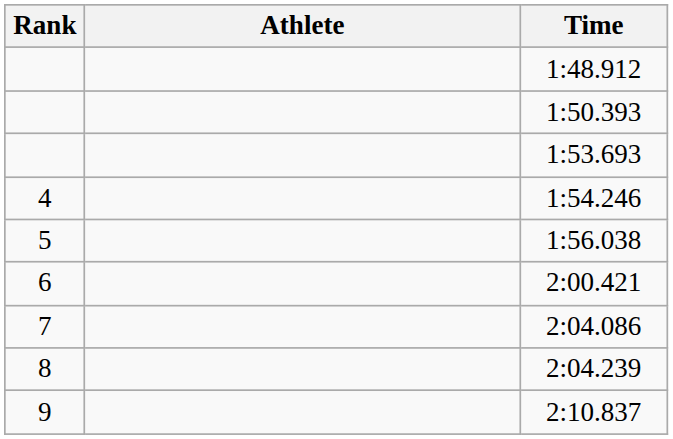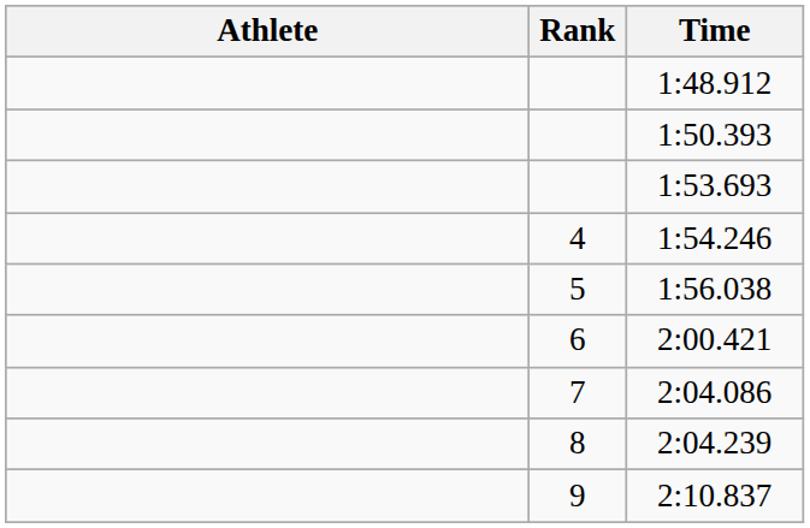 <table class=wikitable style="text-align:center">
 <tr>
+<th width=250>Athlete</th>
 <th width=40>Rank</th>
-<th width=250>Athlete</th>
 <th width=80>Time</th>
 </tr>
 <tr>
+<td align=left></td>
 <td></td>
-<td align=left></td>
 <td>1:48.912</td>
 </tr>
 <tr>
+<td align=left></td>
 <td></td>
-<td align=left></td>
 <td>1:50.393</td>
 </tr>
 <tr>
+<td align=left></td>
 <td></td>
-<td align=left></td>
 <td>1:53.693</td>
 </tr>
 <tr>
+<td align=left></td>
 <td>4</td>
-<td align=left></td>
 <td>1:54.246</td>
 </tr>
 <tr>
+<td align=left></td>
 <td>5</td>
-<td align=left></td>
 <td>1:56.038</td>
 </tr>
 <tr>
+<td align=left></td>
 <td>6</td>
-<td align=left></td>
 <td>2:00.421</td>
 </tr>
 <tr>
+<td align=left></td>
 <td>7</td>
-<td align=left></td>
 <td>2:04.086</td>
 </tr>
 <tr>
+<td align=left></td>
 <td>8</td>
-<td align=left></td>
 <td>2:04.239</td>
 </tr>
 <tr>
+<td align=left></td>
 <td>9</td>
-<td align=left></td>
 <td>2:10.837</td>
 </tr>
 </table>
